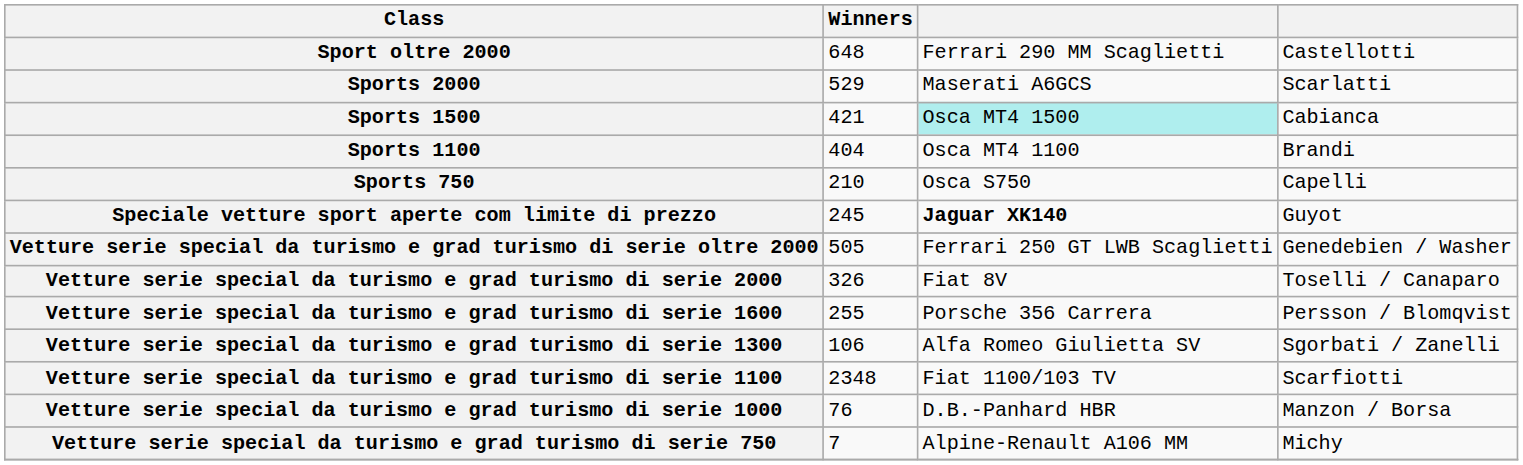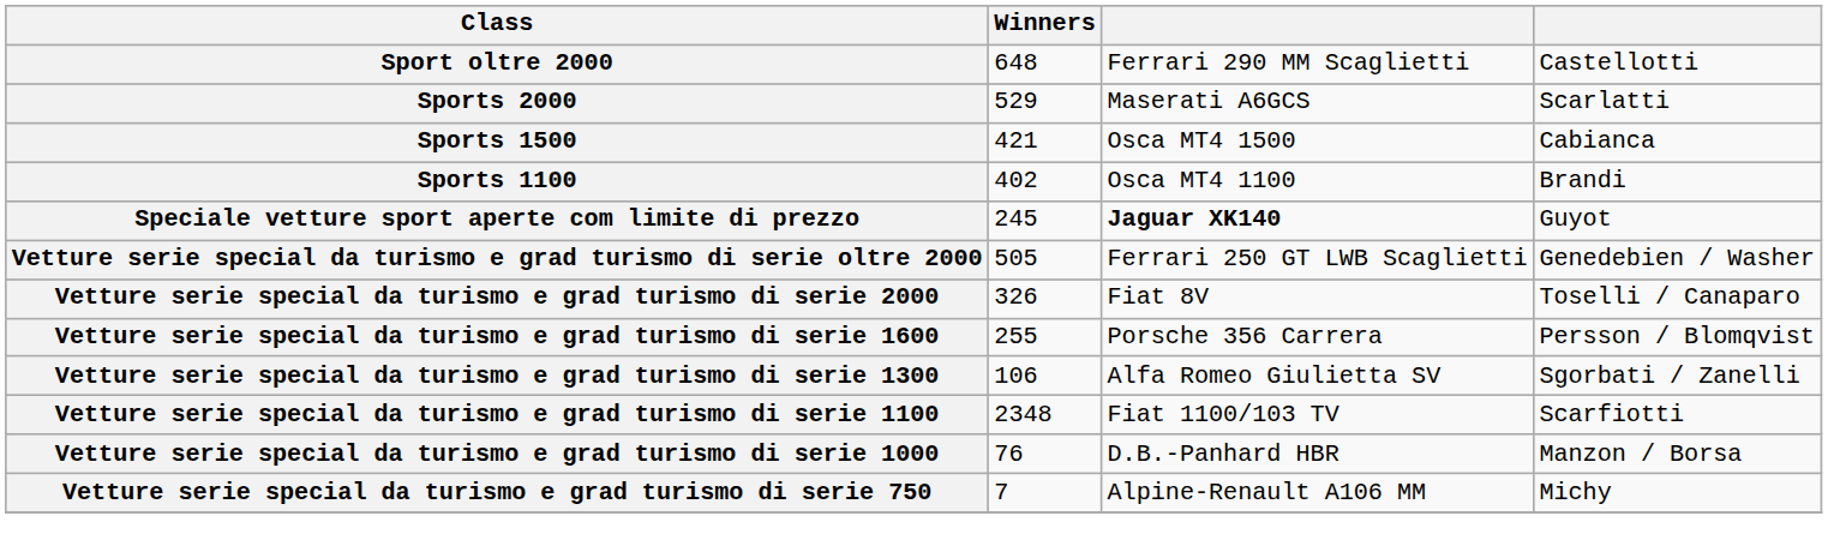 <table class="wikitable" style="font-size: 95%">
 <tr>
 <th>Class</th>
 <th>Winners</th>
 <th></th>
 <th></th>
 </tr>
 <tr>
 <th>Sport oltre 2000</th>
 <td>648</td>
 <td>Ferrari 290 MM Scaglietti</td>
 <td>Castellotti</td>
 </tr>
 <tr>
 <th>Sports 2000</th>
 <td>529</td>
 <td>Maserati A6GCS</td>
 <td>Scarlatti</td>
 </tr>
 <tr>
 <th>Sports 1500</th>
 <td>421</td>
-<td style="background: paleturquoise;">Osca MT4 1500</td>
+<td>Osca MT4 1500</td>
 <td>Cabianca</td>
 </tr>
 <tr>
 <th>Sports 1100</th>
-<td>404</td>
+<td>402</td>
 <td>Osca MT4 1100</td>
 <td>Brandi</td>
-</tr>
-<tr>
-<th>Sports 750</th>
-<td>210</td>
-<td>Osca S750</td>
-<td>Capelli</td>
 </tr>
 <tr>
 <th>Speciale vetture sport aperte com limite di prezzo</th>
 <td>245</td>
 <td><strong>Jaguar XK140</strong></td>
 <td>Guyot</td>
 </tr>
 <tr>
 <th>Vetture serie special da turismo e grad turismo di serie oltre 2000</th>
 <td>505</td>
 <td>Ferrari 250 GT LWB Scaglietti</td>
 <td>Genedebien / Washer</td>
 </tr>
 <tr>
 <th>Vetture serie special da turismo e grad turismo di serie 2000</th>
 <td>326</td>
 <td>Fiat 8V</td>
 <td>Toselli / Canaparo</td>
 </tr>
 <tr>
 <th>Vetture serie special da turismo e grad turismo di serie 1600</th>
 <td>255</td>
 <td>Porsche 356 Carrera</td>
 <td>Persson / Blomqvist</td>
 </tr>
 <tr>
 <th>Vetture serie special da turismo e grad turismo di serie 1300</th>
 <td>106</td>
 <td>Alfa Romeo Giulietta SV</td>
 <td>Sgorbati / Zanelli</td>
 </tr>
 <tr>
 <th>Vetture serie special da turismo e grad turismo di serie 1100</th>
 <td>2348</td>
 <td>Fiat 1100/103 TV</td>
 <td>Scarfiotti</td>
 </tr>
 <tr>
 <th>Vetture serie special da turismo e grad turismo di serie 1000</th>
 <td>76</td>
 <td>D.B.-Panhard HBR</td>
 <td>Manzon / Borsa</td>
 </tr>
 <tr>
 <th>Vetture serie special da turismo e grad turismo di serie 750</th>
 <td>7</td>
 <td>Alpine-Renault A106 MM</td>
 <td>Michy</td>
 </tr>
 <tr>
 </tr>
 </table>
